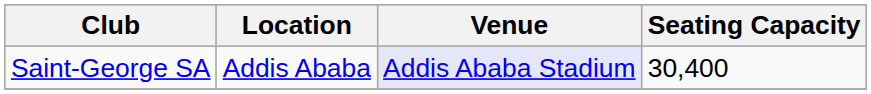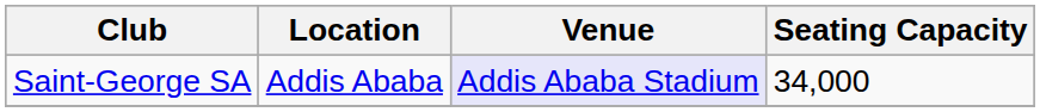 <table class="wikitable sortable">
 <tr>
 <th>Club</th>
 <th>Location</th>
 <th>Venue</th>
 <th>Seating Capacity</th>
 </tr>
 <tr>
 <td><a href='#'>Saint-George SA</a></td>
 <td><a href='#'>Addis Ababa</a></td>
 <td style="background: lavender;"><a href='#'>Addis Ababa Stadium</a></td>
-<td>30,400</td>
+<td>34,000</td>
 </tr>
 <tr>
 </tr>
 </table>
